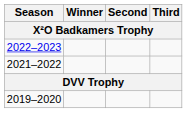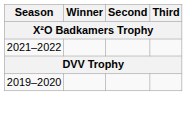 <table class="wikitable">
 <tr>
 <th>Season</th>
 <th>Winner</th>
 <th>Second</th>
 <th>Third</th>
 </tr>
 <tr>
 <th colspan="4">X²O Badkamers Trophy</th>
-</tr>
-<tr>
-<td><a href='#'>2022–2023</a></td>
-<td></td>
-<td></td>
-<td></td>
 </tr>
 <tr>
 <td>2021–2022</td>
 <td></td>
 <td></td>
 <td></td>
 </tr>
 <tr>
 <th colspan="4">DVV Trophy</th>
 </tr>
 <tr>
 <td>2019–2020</td>
 <td></td>
 <td></td>
 <td></td>
 </tr>
 </table>
